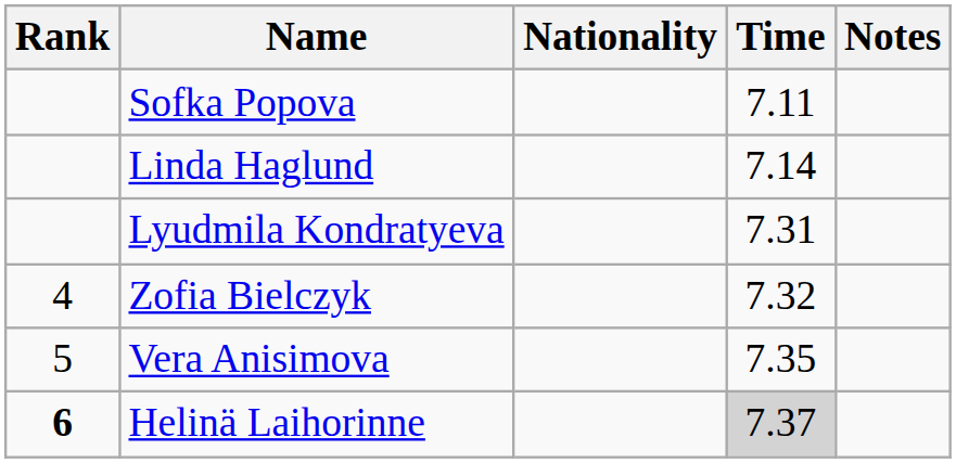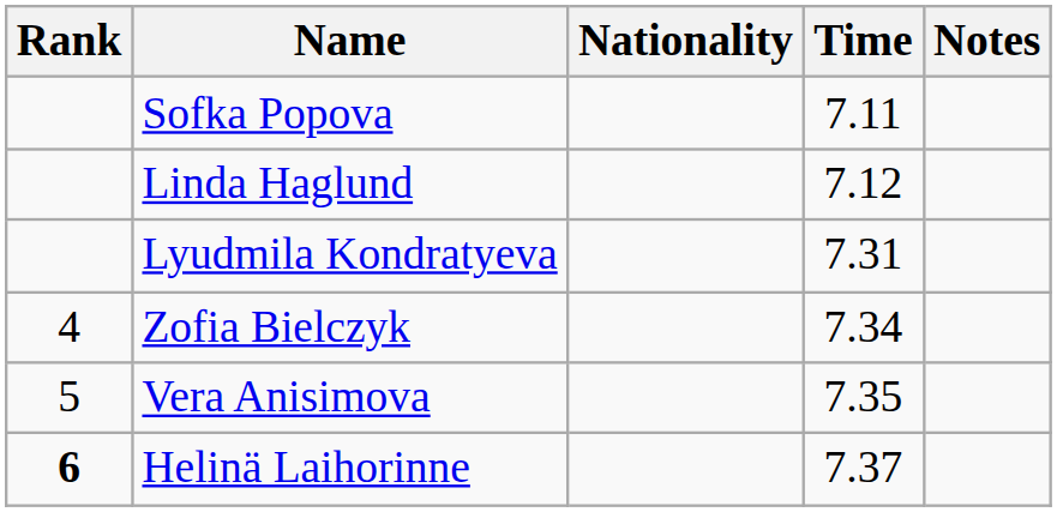 <table class="wikitable sortable" style="text-align:center">
 <tr>
 <th>Rank</th>
 <th>Name</th>
 <th>Nationality</th>
 <th>Time</th>
 <th>Notes</th>
 </tr>
 <tr>
 <td></td>
 <td align="left"><a href='#'>Sofka Popova</a></td>
 <td align=left></td>
 <td>7.11</td>
 <td></td>
 </tr>
 <tr>
 <td></td>
 <td align="left"><a href='#'>Linda Haglund</a></td>
 <td align=left></td>
-<td>7.14</td>
+<td>7.12</td>
 <td></td>
 </tr>
 <tr>
 <td></td>
 <td align="left"><a href='#'>Lyudmila Kondratyeva</a></td>
 <td align=left></td>
 <td>7.31</td>
 <td></td>
 </tr>
 <tr>
 <td>4</td>
 <td align="left"><a href='#'>Zofia Bielczyk</a></td>
 <td align=left></td>
-<td>7.32</td>
+<td>7.34</td>
 <td></td>
 </tr>
 <tr>
 <td>5</td>
 <td align="left"><a href='#'>Vera Anisimova</a></td>
 <td align=left></td>
 <td>7.35</td>
 <td></td>
 </tr>
 <tr>
 <td><strong>6</strong></td>
 <td align="left"><a href='#'>Helinä Laihorinne</a></td>
 <td align=left></td>
-<td style="background: lightgrey;">7.37</td>
+<td>7.37</td>
 <td></td>
 </tr>
 </table>
